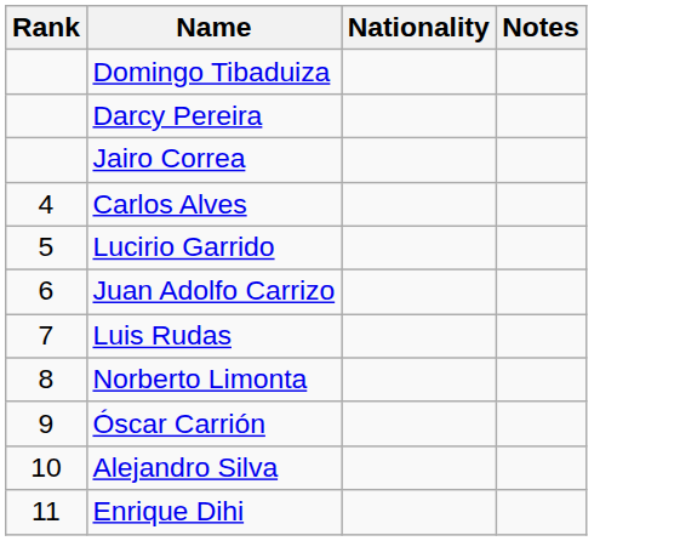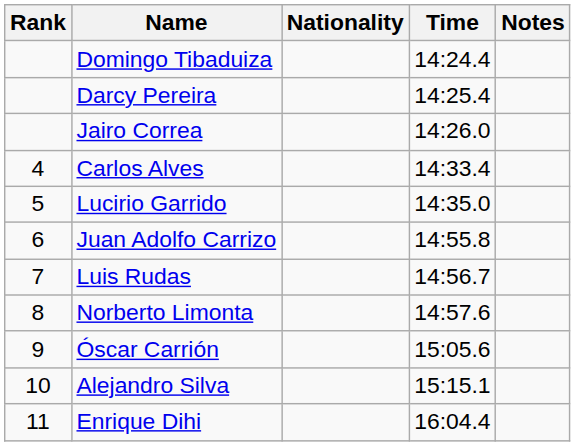 <table class="wikitable sortable" style="text-align:center">
 <tr>
 <th>Rank</th>
 <th>Name</th>
 <th>Nationality</th>
+<th>Time</th>
 <th>Notes</th>
 </tr>
 <tr>
 <td></td>
 <td align=left><a href='#'>Domingo Tibaduiza</a></td>
 <td align=left></td>
+<td>14:24.4</td>
 <td></td>
 </tr>
 <tr>
 <td></td>
 <td align=left><a href='#'>Darcy Pereira</a></td>
 <td align=left></td>
+<td>14:25.4</td>
 <td></td>
 </tr>
 <tr>
 <td></td>
 <td align=left><a href='#'>Jairo Correa</a></td>
 <td align=left></td>
+<td>14:26.0</td>
 <td></td>
 </tr>
 <tr>
 <td>4</td>
 <td align=left><a href='#'>Carlos Alves</a></td>
 <td align=left></td>
+<td>14:33.4</td>
 <td></td>
 </tr>
 <tr>
 <td>5</td>
 <td align=left><a href='#'>Lucirio Garrido</a></td>
 <td align=left></td>
+<td>14:35.0</td>
 <td></td>
 </tr>
 <tr>
 <td>6</td>
 <td align=left><a href='#'>Juan Adolfo Carrizo</a></td>
 <td align=left></td>
+<td>14:55.8</td>
 <td></td>
 </tr>
 <tr>
 <td>7</td>
 <td align=left><a href='#'>Luis Rudas</a></td>
 <td align=left></td>
+<td>14:56.7</td>
 <td></td>
 </tr>
 <tr>
 <td>8</td>
 <td align=left><a href='#'>Norberto Limonta</a></td>
 <td align=left></td>
+<td>14:57.6</td>
 <td></td>
 </tr>
 <tr>
 <td>9</td>
 <td align=left><a href='#'>Óscar Carrión</a></td>
 <td align=left></td>
+<td>15:05.6</td>
 <td></td>
 </tr>
 <tr>
 <td>10</td>
 <td align=left><a href='#'>Alejandro Silva</a></td>
 <td align=left></td>
+<td>15:15.1</td>
 <td></td>
 </tr>
 <tr>
 <td>11</td>
 <td align=left><a href='#'>Enrique Dihi</a></td>
 <td align=left></td>
+<td>16:04.4</td>
 <td></td>
 </tr>
 </table>
